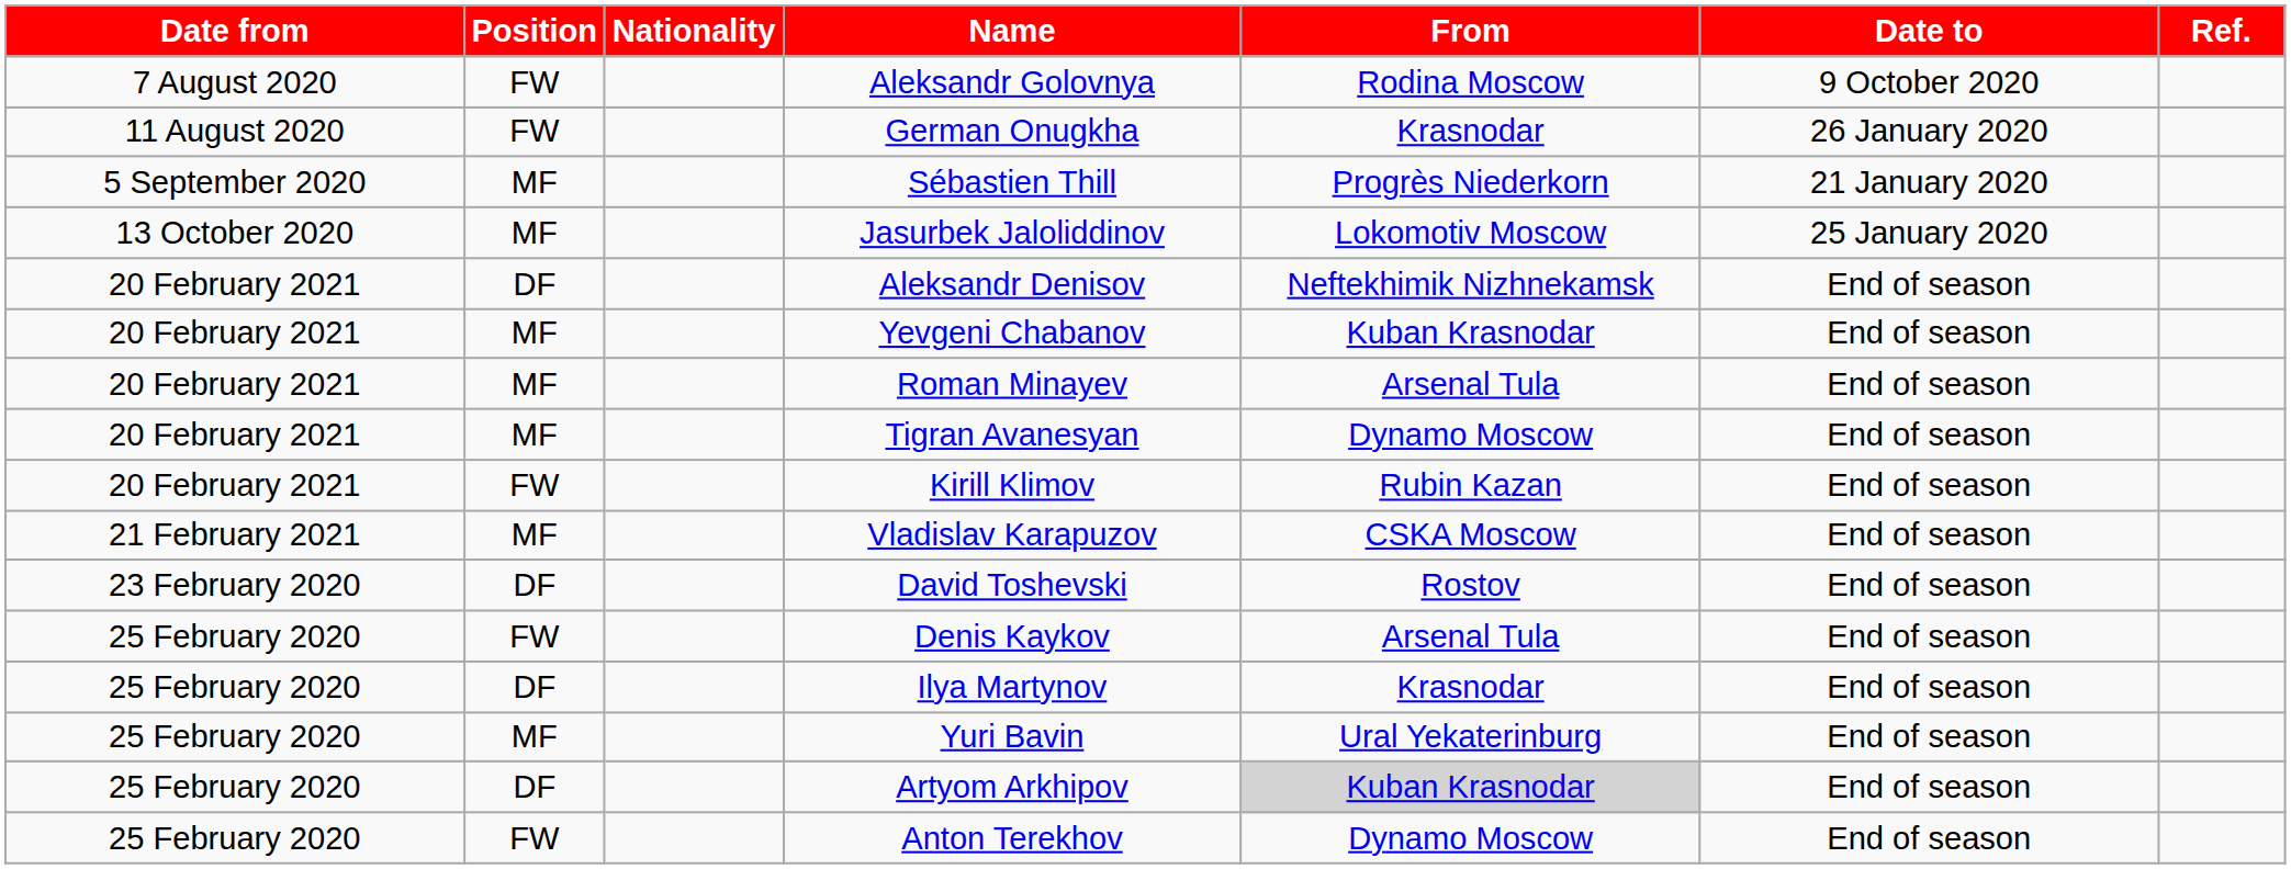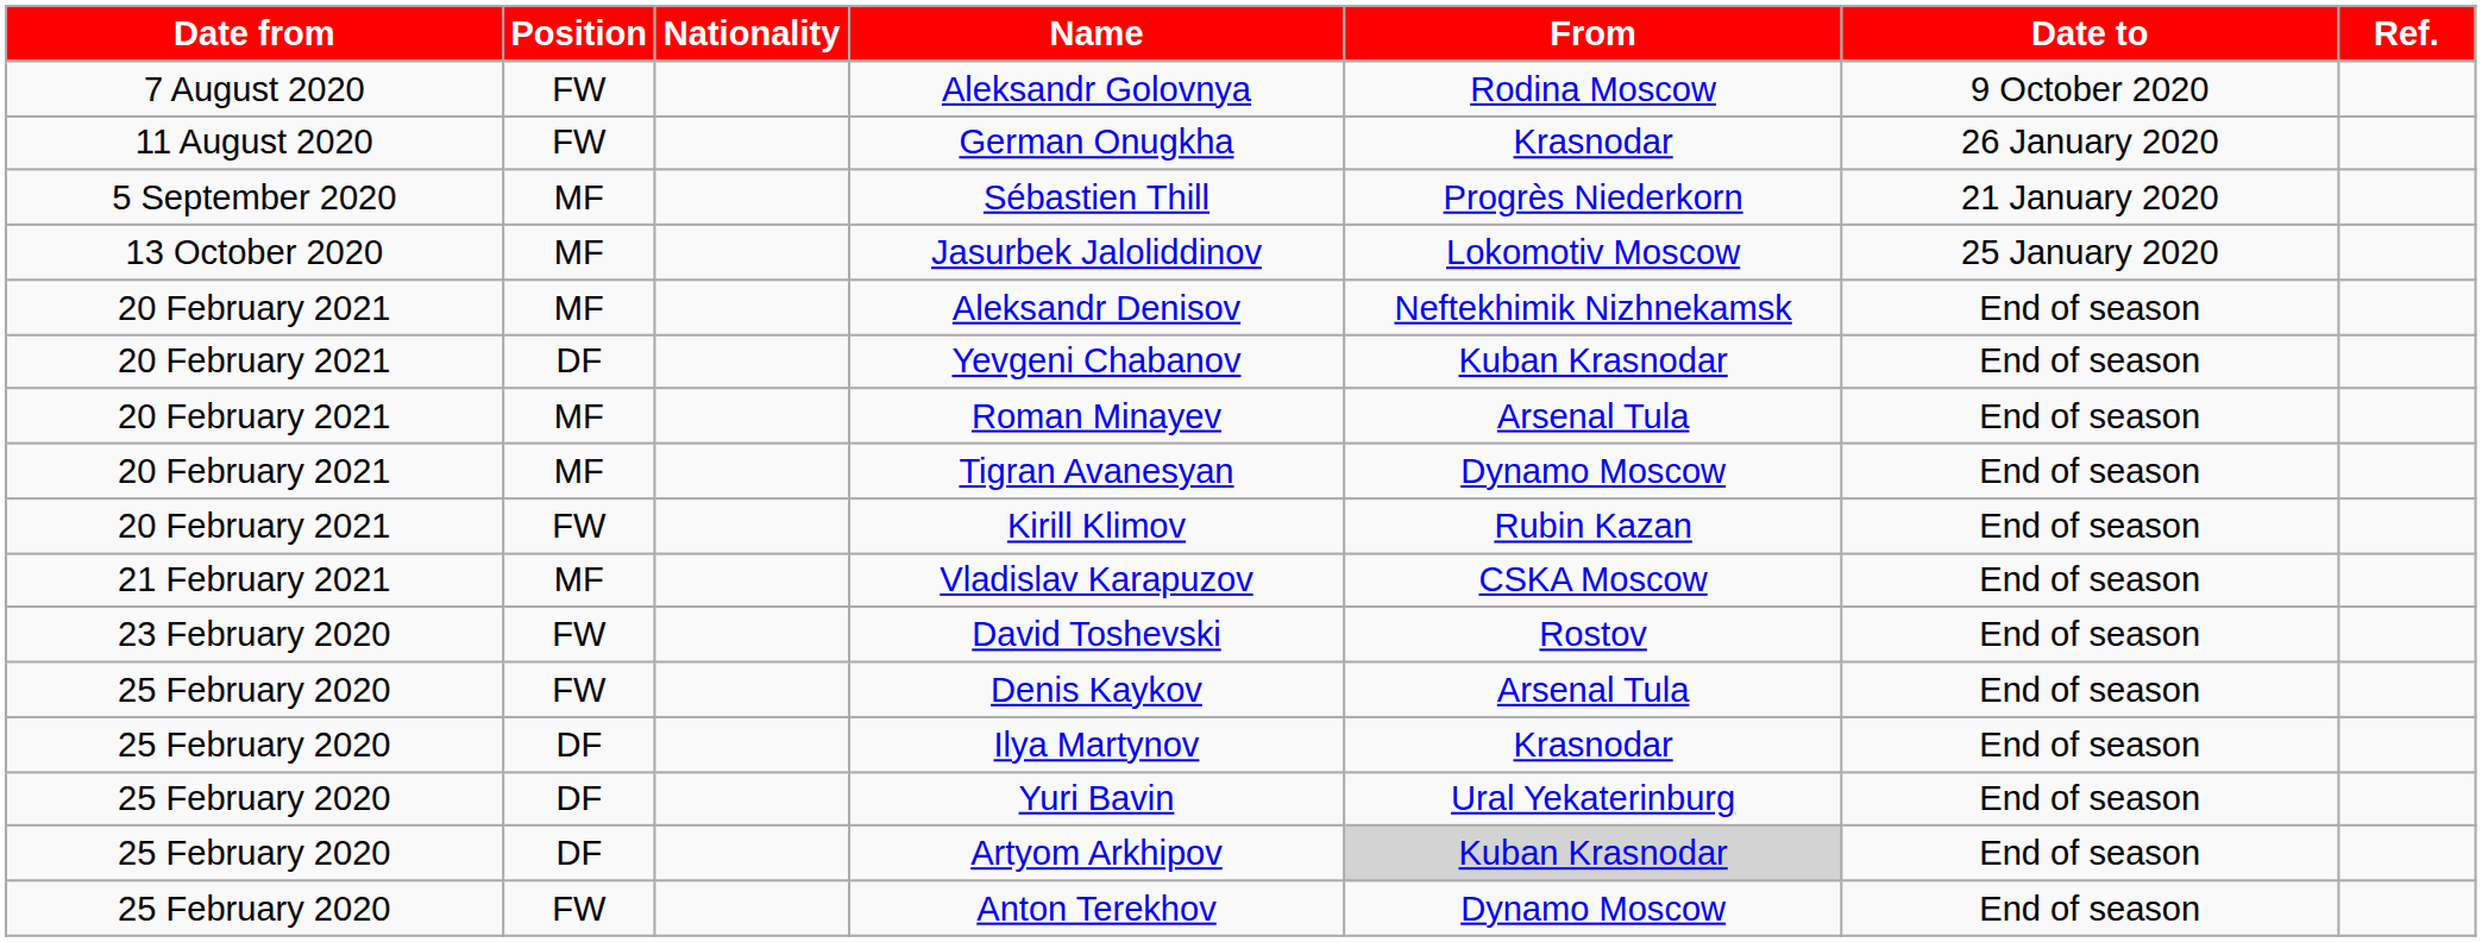 <table class="wikitable" style="text-align:center; font-size:90%; ">
 <tr>
 <th style="background:#FF0000; color:white; width:200px;">Date from</th>
 <th style="background:#FF0000; color:white; width:50px;">Position</th>
 <th style="background:#FF0000; color:white; width:50px;">Nationality</th>
 <th style="background:#FF0000; color:white; width:200px;">Name</th>
 <th style="background:#FF0000; color:white; width:200px;">From</th>
 <th style="background:#FF0000; color:white; width:200px;">Date to</th>
 <th style="background:#FF0000; color:white; width:50px;">Ref.</th>
 </tr>
 <tr>
 <td>7 August 2020</td>
 <td>FW</td>
 <td></td>
 <td><a href='#'>Aleksandr Golovnya</a></td>
 <td><a href='#'>Rodina Moscow</a></td>
 <td>9 October 2020</td>
 <td></td>
 </tr>
 <tr>
 <td>11 August 2020</td>
 <td>FW</td>
 <td></td>
 <td><a href='#'>German Onugkha</a></td>
 <td><a href='#'>Krasnodar</a></td>
 <td>26 January 2020</td>
 <td></td>
 </tr>
 <tr>
 <td>5 September 2020</td>
 <td>MF</td>
 <td></td>
 <td><a href='#'>Sébastien Thill</a></td>
 <td><a href='#'>Progrès Niederkorn</a></td>
 <td>21 January 2020</td>
 <td></td>
 </tr>
 <tr>
 <td>13 October 2020</td>
 <td>MF</td>
 <td></td>
 <td><a href='#'>Jasurbek Jaloliddinov</a></td>
 <td><a href='#'>Lokomotiv Moscow</a></td>
 <td>25 January 2020</td>
 <td></td>
 </tr>
 <tr>
 <td>20 February 2021</td>
-<td>DF</td>
+<td>MF</td>
 <td></td>
 <td><a href='#'>Aleksandr Denisov</a></td>
 <td><a href='#'>Neftekhimik Nizhnekamsk</a></td>
 <td>End of season</td>
 <td></td>
 </tr>
 <tr>
 <td>20 February 2021</td>
-<td>MF</td>
+<td>DF</td>
 <td></td>
 <td><a href='#'>Yevgeni Chabanov</a></td>
 <td><a href='#'>Kuban Krasnodar</a></td>
 <td>End of season</td>
 <td></td>
 </tr>
 <tr>
 <td>20 February 2021</td>
 <td>MF</td>
 <td></td>
 <td><a href='#'>Roman Minayev</a></td>
 <td><a href='#'>Arsenal Tula</a></td>
 <td>End of season</td>
 <td></td>
 </tr>
 <tr>
 <td>20 February 2021</td>
 <td>MF</td>
 <td></td>
 <td><a href='#'>Tigran Avanesyan</a></td>
 <td><a href='#'>Dynamo Moscow</a></td>
 <td>End of season</td>
 <td></td>
 </tr>
 <tr>
 <td>20 February 2021</td>
 <td>FW</td>
 <td></td>
 <td><a href='#'>Kirill Klimov</a></td>
 <td><a href='#'>Rubin Kazan</a></td>
 <td>End of season</td>
 <td></td>
 </tr>
 <tr>
 <td>21 February 2021</td>
 <td>MF</td>
 <td></td>
 <td><a href='#'>Vladislav Karapuzov</a></td>
 <td><a href='#'>CSKA Moscow</a></td>
 <td>End of season</td>
 <td></td>
 </tr>
 <tr>
 <td>23 February 2020</td>
-<td>DF</td>
+<td>FW</td>
 <td></td>
 <td><a href='#'>David Toshevski</a></td>
 <td><a href='#'>Rostov</a></td>
 <td>End of season</td>
 <td></td>
 </tr>
 <tr>
 <td>25 February 2020</td>
 <td>FW</td>
 <td></td>
 <td><a href='#'>Denis Kaykov</a></td>
 <td><a href='#'>Arsenal Tula</a></td>
 <td>End of season</td>
 <td></td>
 </tr>
 <tr>
 <td>25 February 2020</td>
 <td>DF</td>
 <td></td>
 <td><a href='#'>Ilya Martynov</a></td>
 <td><a href='#'>Krasnodar</a></td>
 <td>End of season</td>
 <td></td>
 </tr>
 <tr>
 <td>25 February 2020</td>
-<td>MF</td>
+<td>DF</td>
 <td></td>
 <td><a href='#'>Yuri Bavin</a></td>
 <td><a href='#'>Ural Yekaterinburg</a></td>
 <td>End of season</td>
 <td></td>
 </tr>
 <tr>
 <td>25 February 2020</td>
 <td>DF</td>
 <td></td>
 <td><a href='#'>Artyom Arkhipov</a></td>
 <td style="background: lightgrey;"><a href='#'>Kuban Krasnodar</a></td>
 <td>End of season</td>
 <td></td>
 </tr>
 <tr>
 <td>25 February 2020</td>
 <td>FW</td>
 <td></td>
 <td><a href='#'>Anton Terekhov</a></td>
 <td><a href='#'>Dynamo Moscow</a></td>
 <td>End of season</td>
 <td></td>
 </tr>
 </table>
